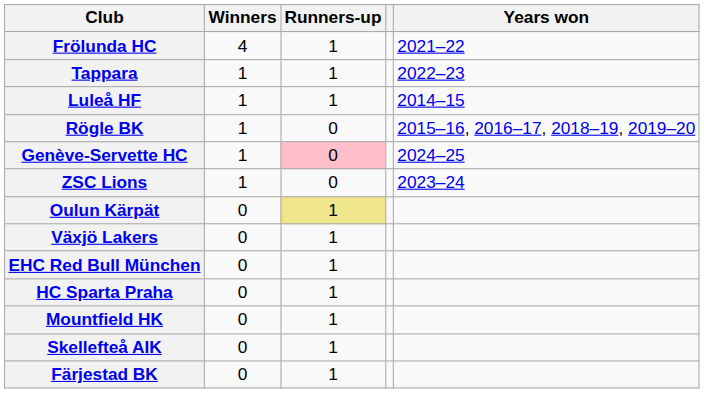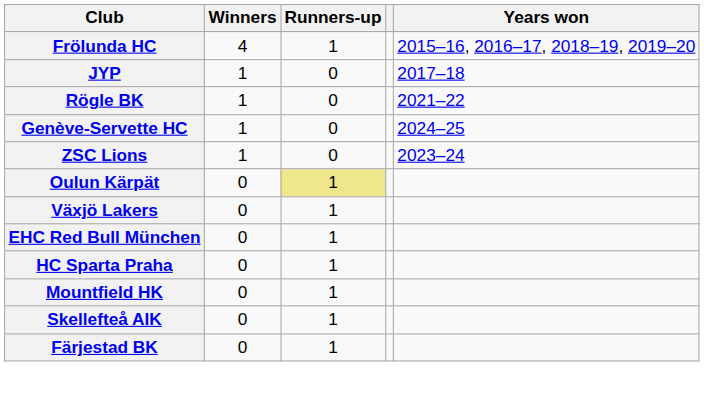 <table class="wikitable plainrowheaders sortable" style="text-align:center;">
 <tr>
 <th scope="col">Club</th>
 <th scope="col">Winners</th>
 <th scope="col">Runners-up</th>
 <th scope="col"></th>
 <th scope="col">Years won</th>
 </tr>
 <tr>
 <th scope="row"> <a href='#'>Frölunda HC</a></th>
 <td>4</td>
 <td>1</td>
 <td></td>
-<td style="text-align:left;"><a href='#'>2021–22</a></td>
+<td style="text-align:left;"><a href='#'>2015–16</a>, <a href='#'>2016–17</a>, <a href='#'>2018–19</a>, <a href='#'>2019–20</a></td>
 </tr>
 <tr>
-<th scope="row"> <a href='#'>Tappara</a></th>
+<th scope="row"> <a href='#'>JYP</a></th>
 <td>1</td>
-<td>1</td>
+<td>0</td>
 <td></td>
-<td style="text-align:left;"><a href='#'>2022–23</a></td>
-</tr>
-<tr>
-<th scope="row"> <a href='#'>Luleå HF</a></th>
-<td>1</td>
-<td>1</td>
-<td></td>
-<td style="text-align:left;"><a href='#'>2014–15</a></td>
+<td style="text-align:left;"><a href='#'>2017–18</a></td>
 </tr>
 <tr>
 <th scope="row"> <a href='#'>Rögle BK</a></th>
 <td>1</td>
 <td>0</td>
 <td></td>
-<td style="text-align:left;"><a href='#'>2015–16</a>, <a href='#'>2016–17</a>, <a href='#'>2018–19</a>, <a href='#'>2019–20</a></td>
+<td style="text-align:left;"><a href='#'>2021–22</a></td>
 </tr>
 <tr>
 <th scope="row"> <a href='#'>Genève-Servette HC</a></th>
 <td>1</td>
-<td style="background: pink;">0</td>
+<td>0</td>
 <td></td>
 <td style="text-align:left;"><a href='#'>2024–25</a></td>
 </tr>
 <tr>
 <th scope="row"> <a href='#'>ZSC Lions</a></th>
 <td>1</td>
 <td>0</td>
 <td></td>
 <td style="text-align:left;"><a href='#'>2023–24</a></td>
 </tr>
 <tr>
 <th scope="row"> <a href='#'>Oulun Kärpät</a></th>
 <td>0</td>
 <td style="background: khaki;">1</td>
 <td></td>
 <td style="text-align:left;"></td>
 </tr>
 <tr>
 <th scope="row"> <a href='#'>Växjö Lakers</a></th>
 <td>0</td>
 <td>1</td>
 <td></td>
 <td style="text-align:left;"></td>
 </tr>
 <tr>
 <th scope="row"> <a href='#'>EHC Red Bull München</a></th>
 <td>0</td>
 <td>1</td>
 <td></td>
 <td style="text-align:left;"></td>
 </tr>
 <tr>
 <th scope="row"> <a href='#'>HC Sparta Praha</a></th>
 <td>0</td>
 <td>1</td>
 <td></td>
 <td style="text-align:left;"></td>
 </tr>
 <tr>
 <th scope="row"> <a href='#'>Mountfield HK</a></th>
 <td>0</td>
 <td>1</td>
 <td></td>
 <td style="text-align:left;"></td>
 </tr>
 <tr>
 <th scope="row"> <a href='#'>Skellefteå AIK</a></th>
 <td>0</td>
 <td>1</td>
 <td></td>
 <td style="text-align:left;"></td>
 </tr>
 <tr>
 <th scope="row"> <a href='#'>Färjestad BK</a></th>
 <td>0</td>
 <td>1</td>
 <td></td>
 <td style="text-align:left;"></td>
 </tr>
 </table>
